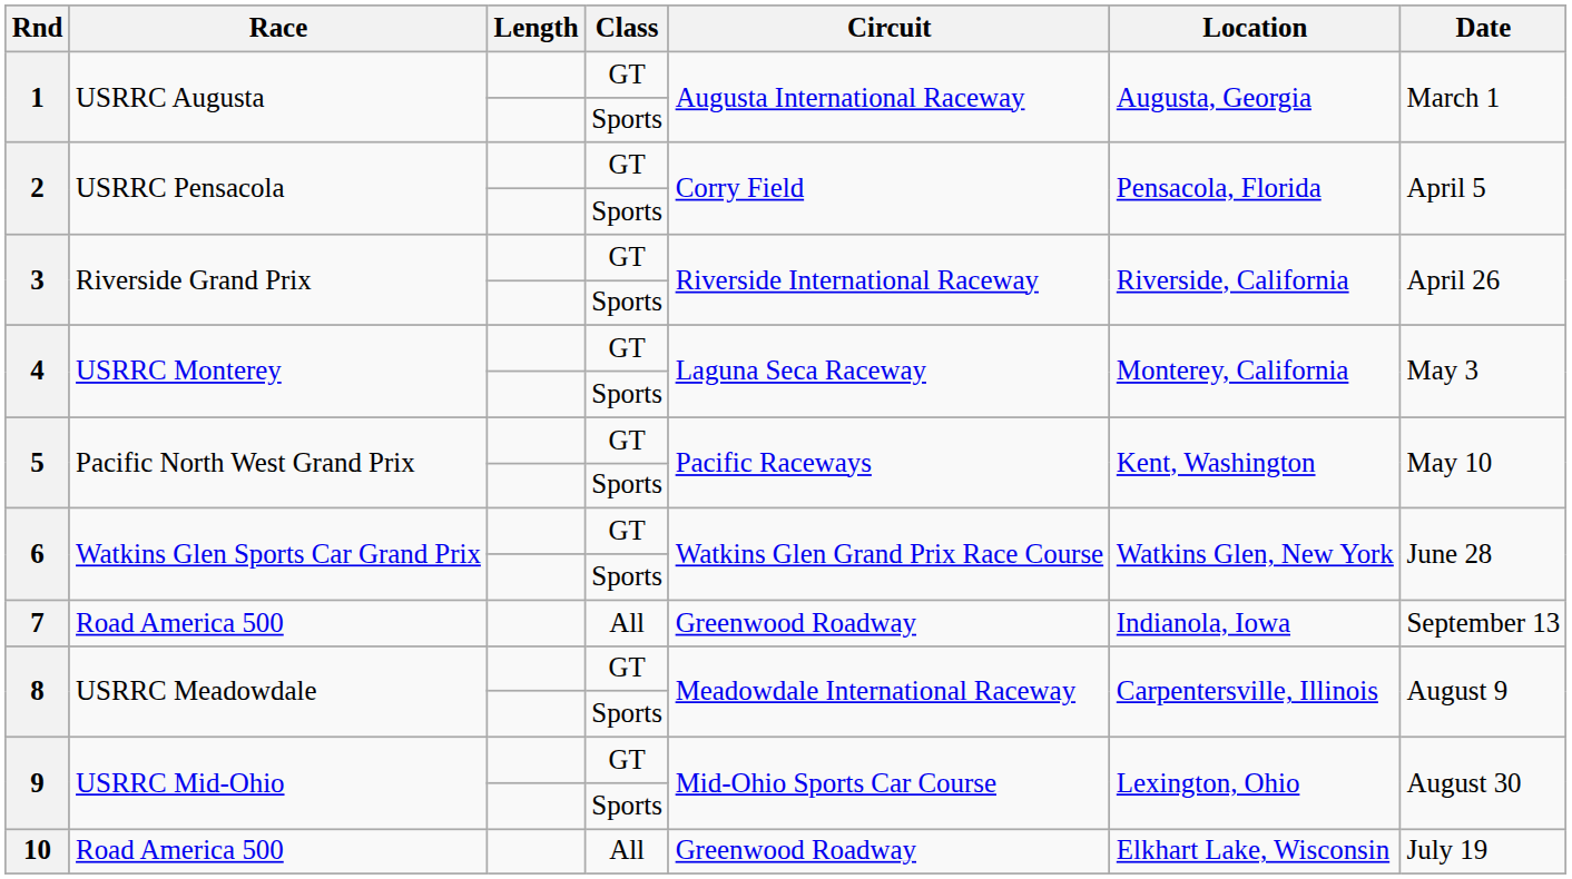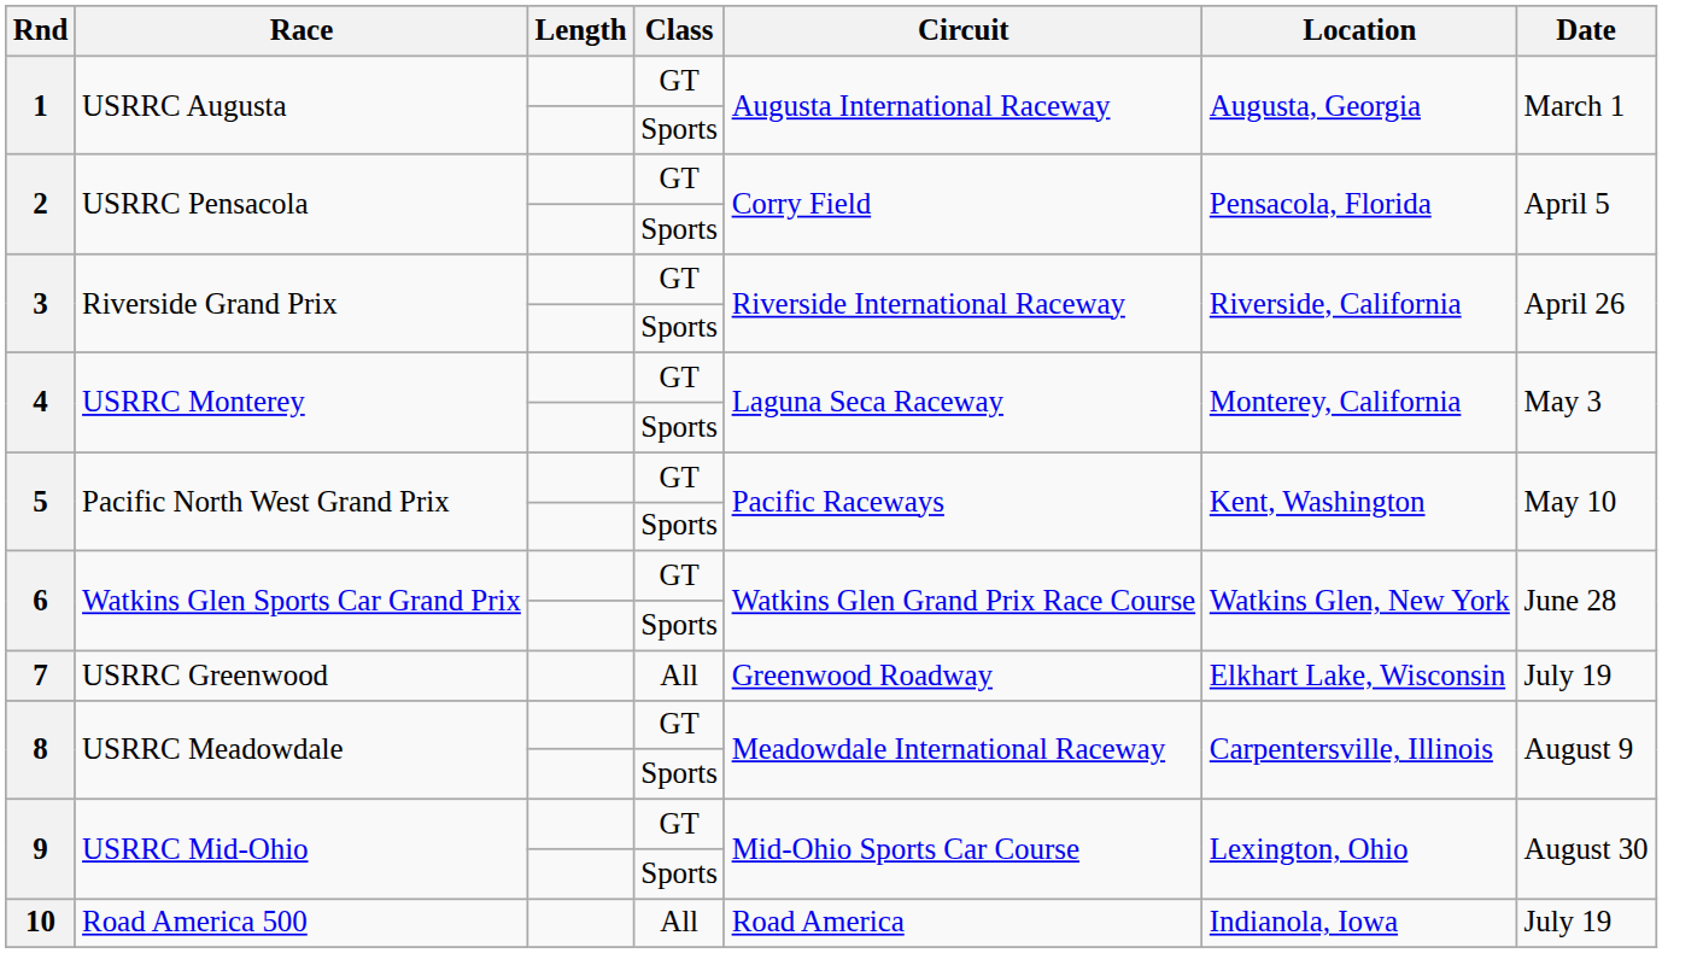 <table class="wikitable" style="font-size: 90%;">
 <tr>
 <th>Rnd</th>
 <th>Race</th>
 <th>Length</th>
 <th>Class</th>
 <th>Circuit</th>
 <th>Location</th>
 <th>Date</th>
 </tr>
 <tr>
 <th rowspan=2>1</th>
 <td rowspan=2>USRRC Augusta</td>
 <td></td>
 <td align="center">GT</td>
 <td rowspan=2><a href='#'>Augusta International Raceway</a></td>
 <td rowspan=2><a href='#'>Augusta, Georgia</a></td>
 <td rowspan=2>March 1</td>
 </tr>
 <tr>
 <td></td>
 <td align="center">Sports</td>
 </tr>
 <tr>
 <th rowspan=2>2</th>
 <td rowspan=2>USRRC Pensacola</td>
 <td></td>
 <td align="center">GT</td>
 <td rowspan=2><a href='#'>Corry Field</a></td>
 <td rowspan=2><a href='#'>Pensacola, Florida</a></td>
 <td rowspan=2>April 5</td>
 </tr>
 <tr>
 <td></td>
 <td align="center">Sports</td>
 </tr>
 <tr>
 <th rowspan=2>3</th>
 <td rowspan=2>Riverside Grand Prix</td>
 <td></td>
 <td align="center">GT</td>
 <td rowspan=2><a href='#'>Riverside International Raceway</a></td>
 <td rowspan=2><a href='#'>Riverside, California</a></td>
 <td rowspan=2>April 26</td>
 </tr>
 <tr>
 <td></td>
 <td align="center">Sports</td>
 </tr>
 <tr>
 <th rowspan=2>4</th>
 <td rowspan=2><a href='#'>USRRC Monterey</a></td>
 <td></td>
 <td align="center">GT</td>
 <td rowspan=2><a href='#'>Laguna Seca Raceway</a></td>
 <td rowspan=2><a href='#'>Monterey, California</a></td>
 <td rowspan=2>May 3</td>
 </tr>
 <tr>
 <td></td>
 <td align="center">Sports</td>
 </tr>
 <tr>
 <th rowspan=2>5</th>
 <td rowspan=2>Pacific North West Grand Prix</td>
 <td></td>
 <td align="center">GT</td>
 <td rowspan=2><a href='#'>Pacific Raceways</a></td>
 <td rowspan=2><a href='#'>Kent, Washington</a></td>
 <td rowspan=2>May 10</td>
 </tr>
 <tr>
 <td></td>
 <td align="center">Sports</td>
 </tr>
 <tr>
 <th rowspan=2>6</th>
 <td rowspan=2><a href='#'>Watkins Glen Sports Car Grand Prix</a></td>
 <td></td>
 <td align="center">GT</td>
 <td rowspan=2><a href='#'>Watkins Glen Grand Prix Race Course</a></td>
 <td rowspan=2><a href='#'>Watkins Glen, New York</a></td>
 <td rowspan=2>June 28</td>
 </tr>
 <tr>
 <td></td>
 <td align="center">Sports</td>
 </tr>
 <tr>
 <th>7</th>
-<td><a href='#'>Road America 500</a></td>
+<td>USRRC Greenwood</td>
 <td></td>
 <td align="center">All</td>
 <td><a href='#'>Greenwood Roadway</a></td>
-<td><a href='#'>Indianola, Iowa</a></td>
-<td>September 13</td>
+<td><a href='#'>Elkhart Lake, Wisconsin</a></td>
+<td>July 19</td>
 </tr>
 <tr>
 <th rowspan=2>8</th>
 <td rowspan=2>USRRC Meadowdale</td>
 <td></td>
 <td align="center">GT</td>
 <td rowspan=2><a href='#'>Meadowdale International Raceway</a></td>
 <td rowspan=2><a href='#'>Carpentersville, Illinois</a></td>
 <td rowspan=2>August 9</td>
 </tr>
 <tr>
 <td></td>
 <td align="center">Sports</td>
 </tr>
 <tr>
 <th rowspan=2>9</th>
 <td rowspan=2><a href='#'>USRRC Mid-Ohio</a></td>
 <td></td>
 <td align="center">GT</td>
 <td rowspan=2><a href='#'>Mid-Ohio Sports Car Course</a></td>
 <td rowspan=2><a href='#'>Lexington, Ohio</a></td>
 <td rowspan=2>August 30</td>
 </tr>
 <tr>
 <td></td>
 <td align="center">Sports</td>
 </tr>
 <tr>
 <th>10</th>
 <td><a href='#'>Road America 500</a></td>
 <td align="center"></td>
 <td align="center">All</td>
-<td><a href='#'>Greenwood Roadway</a></td>
-<td><a href='#'>Elkhart Lake, Wisconsin</a></td>
+<td><a href='#'>Road America</a></td>
+<td><a href='#'>Indianola, Iowa</a></td>
 <td>July 19</td>
 </tr>
 </table>
